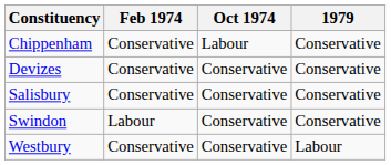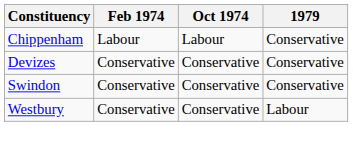 <table class="wikitable">
 <tr>
 <th>Constituency</th>
 <th>Feb 1974</th>
 <th>Oct 1974</th>
 <th>1979</th>
 </tr>
 <tr>
 <td><a href='#'>Chippenham</a></td>
-<td bgcolor=>Conservative</td>
+<td bgcolor=>Labour</td>
 <td bgcolor=>Labour</td>
 <td bgcolor=>Conservative</td>
 </tr>
 <tr>
 <td><a href='#'>Devizes</a></td>
 <td bgcolor=>Conservative</td>
 <td bgcolor=>Conservative</td>
 <td bgcolor=>Conservative</td>
 </tr>
 <tr>
-<td><a href='#'>Salisbury</a></td>
+<td><a href='#'>Swindon</a></td>
 <td bgcolor=>Conservative</td>
-<td bgcolor=>Conservative</td>
-<td bgcolor=>Conservative</td>
-</tr>
-<tr>
-<td><a href='#'>Swindon</a></td>
-<td bgcolor=>Labour</td>
 <td bgcolor=>Conservative</td>
 <td bgcolor=>Conservative</td>
 </tr>
 <tr>
 <td><a href='#'>Westbury</a></td>
 <td bgcolor=>Conservative</td>
 <td bgcolor=>Conservative</td>
 <td bgcolor=>Labour</td>
 </tr>
 </table>
